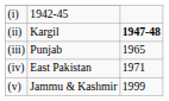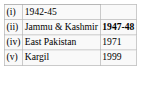 <table class="wikitable sortable">
 <tr>
 </tr>
 <tr>
 <td>(i)</td>
 <td Burma>1942-45</td>
 </tr>
 <tr>
 <td>(ii)</td>
-<td>Kargil</td>
+<td>Jammu & Kashmir</td>
 <td><strong>1947-48</strong></td>
-</tr>
-<tr>
-<td>(iii)</td>
-<td>Punjab</td>
-<td>1965</td>
 </tr>
 <tr>
 <td>(iv)</td>
 <td>East Pakistan</td>
 <td>1971</td>
 </tr>
 <tr>
 <td>(v)</td>
-<td>Jammu & Kashmir</td>
+<td>Kargil</td>
 <td>1999</td>
 </tr>
 </table>
